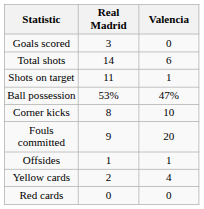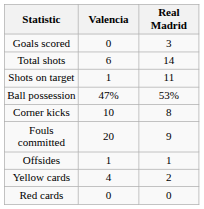 <table class="wikitable" style="text-align:center">
 <tr>
 <th width=100>Statistic</th>
+<th width=80>Valencia</th>
 <th width=80>Real Madrid</th>
-<th width=80>Valencia</th>
 </tr>
 <tr>
 <td>Goals scored</td>
+<td>0</td>
 <td>3</td>
-<td>0</td>
 </tr>
 <tr>
 <td>Total shots</td>
+<td>6</td>
 <td>14</td>
-<td>6</td>
 </tr>
 <tr>
 <td>Shots on target</td>
+<td>1</td>
 <td>11</td>
-<td>1</td>
 </tr>
 <tr>
 <td>Ball possession</td>
+<td>47%</td>
 <td>53%</td>
-<td>47%</td>
 </tr>
 <tr>
 <td>Corner kicks</td>
+<td>10</td>
 <td>8</td>
-<td>10</td>
 </tr>
 <tr>
 <td>Fouls committed</td>
+<td>20</td>
 <td>9</td>
-<td>20</td>
 </tr>
 <tr>
 <td>Offsides</td>
 <td>1</td>
 <td>1</td>
 </tr>
 <tr>
 <td>Yellow cards</td>
+<td>4</td>
 <td>2</td>
-<td>4</td>
 </tr>
 <tr>
 <td>Red cards</td>
 <td>0</td>
 <td>0</td>
 </tr>
 </table>
